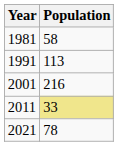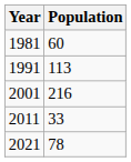 <table class="wikitable">
 <tr>
 <th>Year</th>
 <th>Population</th>
 </tr>
 <tr>
 <td>1981</td>
-<td>58</td>
+<td>60</td>
 </tr>
 <tr>
 <td>1991</td>
 <td>113</td>
 </tr>
 <tr>
 <td>2001</td>
 <td>216</td>
 </tr>
 <tr>
 <td>2011</td>
-<td style="background: khaki;">33</td>
+<td>33</td>
 </tr>
 <tr>
 <td>2021</td>
 <td>78</td>
 </tr>
 </table>
